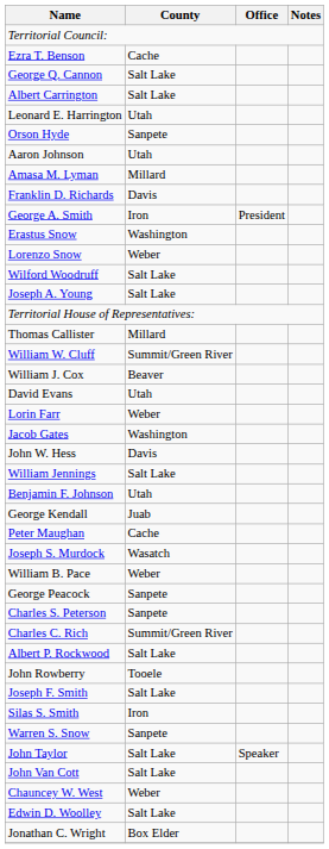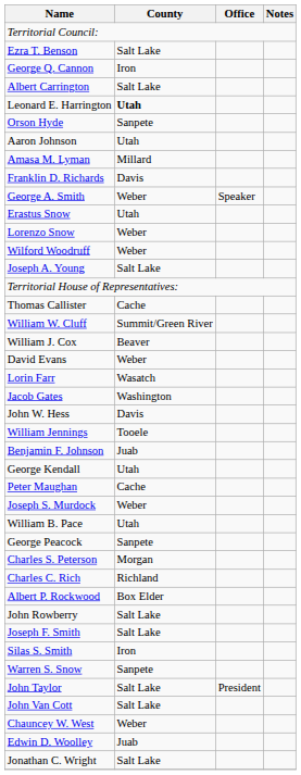 <table class="wikitable">
 <tr>
 <th>Name</th>
 <th>County</th>
 <th>Office</th>
 <th>Notes</th>
 </tr>
 <tr>
 <td colspan=8><em>Territorial Council:</em></td>
 </tr>
 <tr>
 <td><a href='#'>Ezra T. Benson</a></td>
-<td>Cache</td>
+<td>Salt Lake</td>
 <td></td>
 <td></td>
 </tr>
 <tr>
 <td><a href='#'>George Q. Cannon</a></td>
-<td>Salt Lake</td>
+<td>Iron</td>
 <td></td>
 <td></td>
 </tr>
 <tr>
 <td><a href='#'>Albert Carrington</a></td>
 <td>Salt Lake</td>
 <td></td>
 <td></td>
 </tr>
 <tr>
 <td>Leonard E. Harrington</td>
-<td>Utah</td>
+<td><strong>Utah</strong></td>
 <td></td>
 <td></td>
 </tr>
 <tr>
 <td><a href='#'>Orson Hyde</a></td>
 <td>Sanpete</td>
 <td></td>
 <td></td>
 </tr>
 <tr>
 <td>Aaron Johnson</td>
 <td>Utah</td>
 <td></td>
 <td></td>
 </tr>
 <tr>
 <td><a href='#'>Amasa M. Lyman</a></td>
 <td>Millard</td>
 <td></td>
 <td></td>
 </tr>
 <tr>
 <td><a href='#'>Franklin D. Richards</a></td>
 <td>Davis</td>
 <td></td>
 <td></td>
 </tr>
 <tr>
 <td><a href='#'>George A. Smith</a></td>
-<td>Iron</td>
-<td>President</td>
+<td>Weber</td>
+<td>Speaker</td>
 <td></td>
 </tr>
 <tr>
 <td><a href='#'>Erastus Snow</a></td>
-<td>Washington</td>
+<td>Utah</td>
 <td></td>
 <td></td>
 </tr>
 <tr>
 <td><a href='#'>Lorenzo Snow</a></td>
 <td>Weber</td>
 <td></td>
 <td></td>
 </tr>
 <tr>
 <td><a href='#'>Wilford Woodruff</a></td>
-<td>Salt Lake</td>
+<td>Weber</td>
 <td></td>
 <td></td>
 </tr>
 <tr>
 <td><a href='#'>Joseph A. Young</a></td>
 <td>Salt Lake</td>
 <td></td>
 <td></td>
 </tr>
 <tr>
 <td colspan=8><em>Territorial House of Representatives:</em></td>
 </tr>
 <tr>
 <td>Thomas Callister</td>
-<td>Millard</td>
+<td>Cache</td>
 <td></td>
 <td></td>
 </tr>
 <tr>
 <td><a href='#'>William W. Cluff</a></td>
 <td>Summit/Green River</td>
 <td></td>
 <td></td>
 </tr>
 <tr>
 <td>William J. Cox</td>
 <td>Beaver</td>
 <td></td>
 <td></td>
 </tr>
 <tr>
 <td>David Evans</td>
-<td>Utah</td>
+<td>Weber</td>
 <td></td>
 <td></td>
 </tr>
 <tr>
 <td><a href='#'>Lorin Farr</a></td>
-<td>Weber</td>
+<td>Wasatch</td>
 <td></td>
 <td></td>
 </tr>
 <tr>
 <td><a href='#'>Jacob Gates</a></td>
 <td>Washington</td>
 <td></td>
 <td></td>
 </tr>
 <tr>
 <td>John W. Hess</td>
 <td>Davis</td>
 <td></td>
 <td></td>
 </tr>
 <tr>
 <td><a href='#'>William Jennings</a></td>
-<td>Salt Lake</td>
+<td>Tooele</td>
 <td></td>
 <td></td>
 </tr>
 <tr>
 <td><a href='#'>Benjamin F. Johnson</a></td>
-<td>Utah</td>
+<td>Juab</td>
 <td></td>
 <td></td>
 </tr>
 <tr>
 <td>George Kendall</td>
-<td>Juab</td>
+<td>Utah</td>
 <td></td>
 <td></td>
 </tr>
 <tr>
 <td><a href='#'>Peter Maughan</a></td>
 <td>Cache</td>
 <td></td>
 <td></td>
 </tr>
 <tr>
 <td><a href='#'>Joseph S. Murdock</a></td>
-<td>Wasatch</td>
+<td>Weber</td>
 <td></td>
 <td></td>
 </tr>
 <tr>
 <td>William B. Pace</td>
-<td>Weber</td>
+<td>Utah</td>
 <td></td>
 <td></td>
 </tr>
 <tr>
 <td>George Peacock</td>
 <td>Sanpete</td>
 <td></td>
 <td></td>
 </tr>
 <tr>
 <td><a href='#'>Charles S. Peterson</a></td>
-<td>Sanpete</td>
+<td>Morgan</td>
 <td></td>
 <td></td>
 </tr>
 <tr>
 <td><a href='#'>Charles C. Rich</a></td>
-<td>Summit/Green River</td>
+<td>Richland</td>
 <td></td>
 <td></td>
 </tr>
 <tr>
 <td><a href='#'>Albert P. Rockwood</a></td>
-<td>Salt Lake</td>
+<td>Box Elder</td>
 <td></td>
 <td></td>
 </tr>
 <tr>
 <td>John Rowberry</td>
-<td>Tooele</td>
+<td>Salt Lake</td>
 <td></td>
 <td></td>
 </tr>
 <tr>
 <td><a href='#'>Joseph F. Smith</a></td>
 <td>Salt Lake</td>
 <td></td>
 <td></td>
 </tr>
 <tr>
 <td><a href='#'>Silas S. Smith</a></td>
 <td>Iron</td>
 <td></td>
 <td></td>
 </tr>
 <tr>
 <td><a href='#'>Warren S. Snow</a></td>
 <td>Sanpete</td>
 <td></td>
 <td></td>
 </tr>
 <tr>
 <td><a href='#'>John Taylor</a></td>
 <td>Salt Lake</td>
-<td>Speaker</td>
+<td>President</td>
 <td></td>
 </tr>
 <tr>
 <td><a href='#'>John Van Cott</a></td>
 <td>Salt Lake</td>
 <td></td>
 <td></td>
 </tr>
 <tr>
 <td><a href='#'>Chauncey W. West</a></td>
 <td>Weber</td>
 <td></td>
 <td></td>
 </tr>
 <tr>
 <td><a href='#'>Edwin D. Woolley</a></td>
-<td>Salt Lake</td>
+<td>Juab</td>
 <td></td>
 <td></td>
 </tr>
 <tr>
 <td>Jonathan C. Wright</td>
-<td>Box Elder</td>
+<td>Salt Lake</td>
 <td></td>
 <td></td>
 </tr>
 <tr>
 </tr>
 </table>
